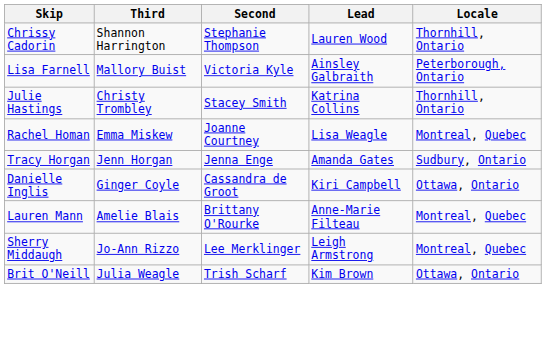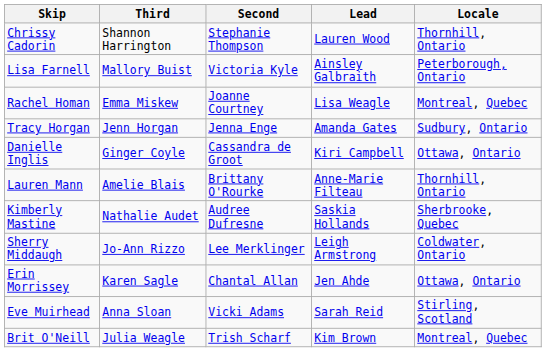 <table class=wikitable>
 <tr>
 <th>Skip</th>
 <th>Third</th>
 <th>Second</th>
 <th>Lead</th>
 <th>Locale</th>
 </tr>
 <tr>
 <td><a href='#'>Chrissy Cadorin</a></td>
 <td>Shannon Harrington</td>
 <td><a href='#'>Stephanie Thompson</a></td>
 <td><a href='#'>Lauren Wood</a></td>
 <td> <a href='#'>Thornhill</a>, <a href='#'>Ontario</a></td>
 </tr>
 <tr>
 <td><a href='#'>Lisa Farnell</a></td>
 <td><a href='#'>Mallory Buist</a></td>
 <td><a href='#'>Victoria Kyle</a></td>
 <td><a href='#'>Ainsley Galbraith</a></td>
 <td> <a href='#'>Peterborough, Ontario</a></td>
-</tr>
-<tr>
-<td><a href='#'>Julie Hastings</a></td>
-<td><a href='#'>Christy Trombley</a></td>
-<td><a href='#'>Stacey Smith</a></td>
-<td><a href='#'>Katrina Collins</a></td>
-<td> <a href='#'>Thornhill</a>, <a href='#'>Ontario</a></td>
 </tr>
 <tr>
 <td><a href='#'>Rachel Homan</a></td>
 <td><a href='#'>Emma Miskew</a></td>
 <td><a href='#'>Joanne Courtney</a></td>
 <td><a href='#'>Lisa Weagle</a></td>
 <td> <a href='#'>Montreal</a>, <a href='#'>Quebec</a></td>
 </tr>
 <tr>
 <td><a href='#'>Tracy Horgan</a></td>
 <td><a href='#'>Jenn Horgan</a></td>
 <td><a href='#'>Jenna Enge</a></td>
 <td><a href='#'>Amanda Gates</a></td>
 <td> <a href='#'>Sudbury</a>, <a href='#'>Ontario</a></td>
 </tr>
 <tr>
 <td><a href='#'>Danielle Inglis</a></td>
 <td><a href='#'>Ginger Coyle</a></td>
 <td><a href='#'>Cassandra de Groot</a></td>
 <td><a href='#'>Kiri Campbell</a></td>
 <td> <a href='#'>Ottawa</a>, <a href='#'>Ontario</a></td>
 </tr>
 <tr>
 <td><a href='#'>Lauren Mann</a></td>
 <td><a href='#'>Amelie Blais</a></td>
 <td><a href='#'>Brittany O'Rourke</a></td>
 <td><a href='#'>Anne-Marie Filteau</a></td>
-<td> <a href='#'>Montreal</a>, <a href='#'>Quebec</a></td>
+<td> <a href='#'>Thornhill</a>, <a href='#'>Ontario</a></td>
+</tr>
+<tr>
+<td><a href='#'>Kimberly Mastine</a></td>
+<td><a href='#'>Nathalie Audet</a></td>
+<td><a href='#'>Audree Dufresne</a></td>
+<td><a href='#'>Saskia Hollands</a></td>
+<td> <a href='#'>Sherbrooke</a>, <a href='#'>Quebec</a></td>
 </tr>
 <tr>
 <td><a href='#'>Sherry Middaugh</a></td>
 <td><a href='#'>Jo-Ann Rizzo</a></td>
 <td><a href='#'>Lee Merklinger</a></td>
 <td><a href='#'>Leigh Armstrong</a></td>
-<td> <a href='#'>Montreal</a>, <a href='#'>Quebec</a></td>
+<td> <a href='#'>Coldwater</a>, <a href='#'>Ontario</a></td>
+</tr>
+<tr>
+<td><a href='#'>Erin Morrissey</a></td>
+<td><a href='#'>Karen Sagle</a></td>
+<td><a href='#'>Chantal Allan</a></td>
+<td><a href='#'>Jen Ahde</a></td>
+<td> <a href='#'>Ottawa</a>, <a href='#'>Ontario</a></td>
+</tr>
+<tr>
+<td><a href='#'>Eve Muirhead</a></td>
+<td><a href='#'>Anna Sloan</a></td>
+<td><a href='#'>Vicki Adams</a></td>
+<td><a href='#'>Sarah Reid</a></td>
+<td> <a href='#'>Stirling</a>, <a href='#'>Scotland</a></td>
 </tr>
 <tr>
 <td><a href='#'>Brit O'Neill</a></td>
 <td><a href='#'>Julia Weagle</a></td>
 <td><a href='#'>Trish Scharf</a></td>
 <td><a href='#'>Kim Brown</a></td>
-<td> <a href='#'>Ottawa</a>, <a href='#'>Ontario</a></td>
+<td> <a href='#'>Montreal</a>, <a href='#'>Quebec</a></td>
 </tr>
 </table>
